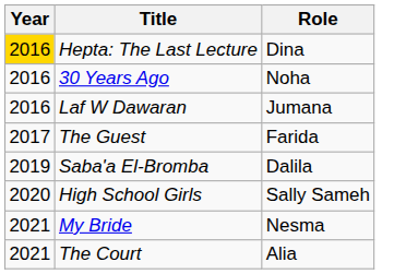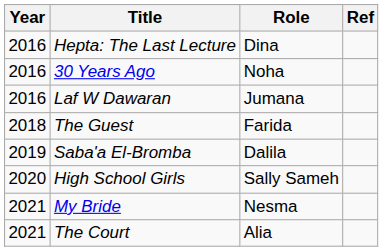 <table class="wikitable">
 <tr>
 <th>Year</th>
 <th>Title</th>
 <th>Role</th>
+<th>Ref</th>
 </tr>
 <tr>
-<td style="background: gold;">2016</td>
+<td>2016</td>
 <td><em>Hepta: The Last Lecture</em></td>
 <td>Dina</td>
+<td></td>
 </tr>
 <tr>
 <td>2016</td>
 <td><em><a href='#'>30 Years Ago</a></em></td>
 <td>Noha</td>
+<td></td>
 </tr>
 <tr>
 <td>2016</td>
 <td><em>Laf W Dawaran</em></td>
 <td>Jumana</td>
+<td></td>
 </tr>
 <tr>
-<td>2017</td>
+<td>2018</td>
 <td><em>The Guest</em></td>
 <td>Farida</td>
+<td></td>
 </tr>
 <tr>
 <td>2019</td>
 <td><em>Saba'a El-Bromba</em></td>
 <td>Dalila</td>
+<td></td>
 </tr>
 <tr>
 <td>2020</td>
 <td><em>High School Girls</em></td>
 <td>Sally Sameh</td>
+<td></td>
 </tr>
 <tr>
 <td>2021</td>
 <td><em><a href='#'>My Bride</a></em></td>
 <td>Nesma</td>
+<td></td>
 </tr>
 <tr>
 <td>2021</td>
 <td><em>The Court</em></td>
 <td>Alia</td>
+<td></td>
 </tr>
 </table>
